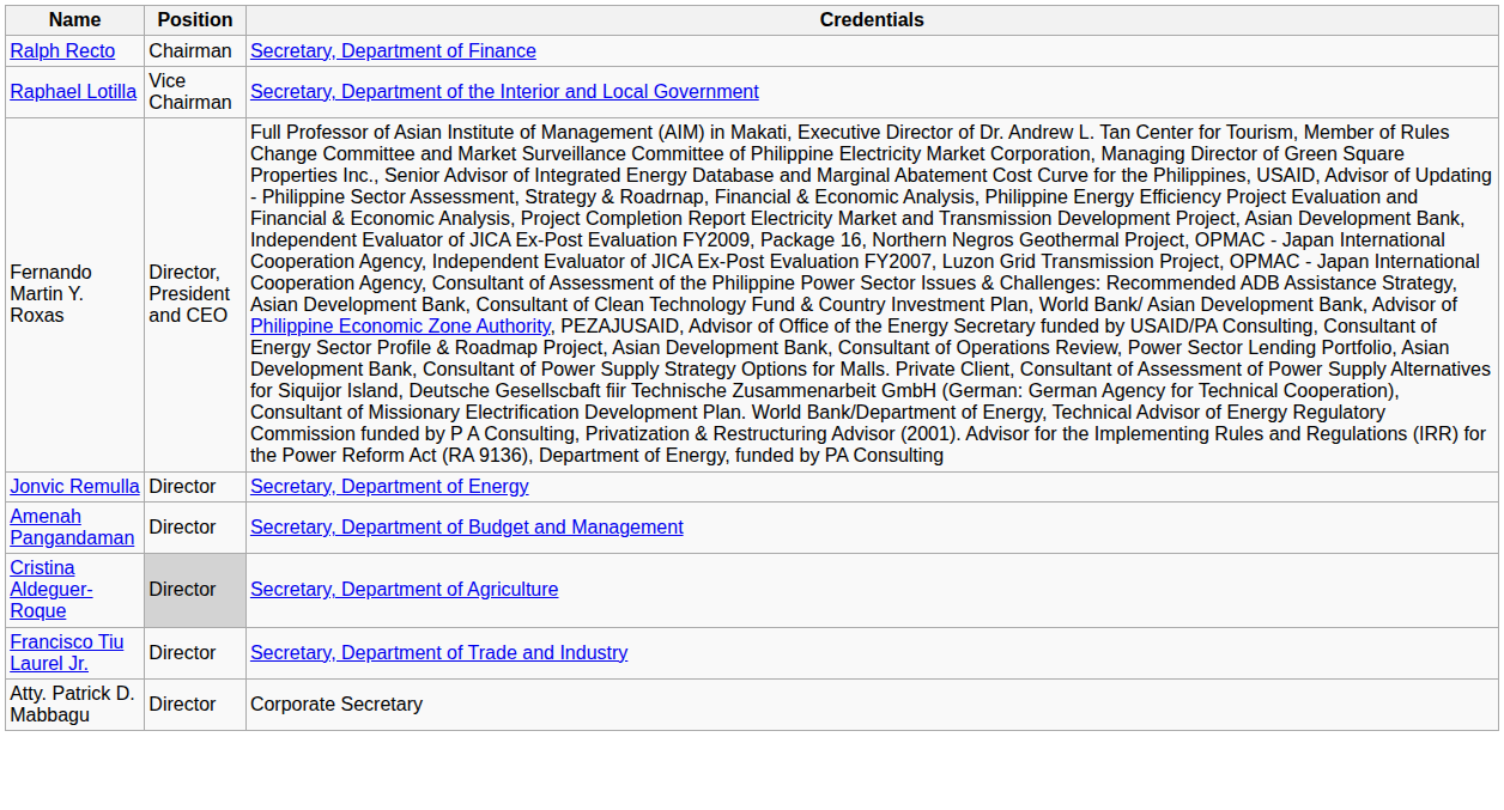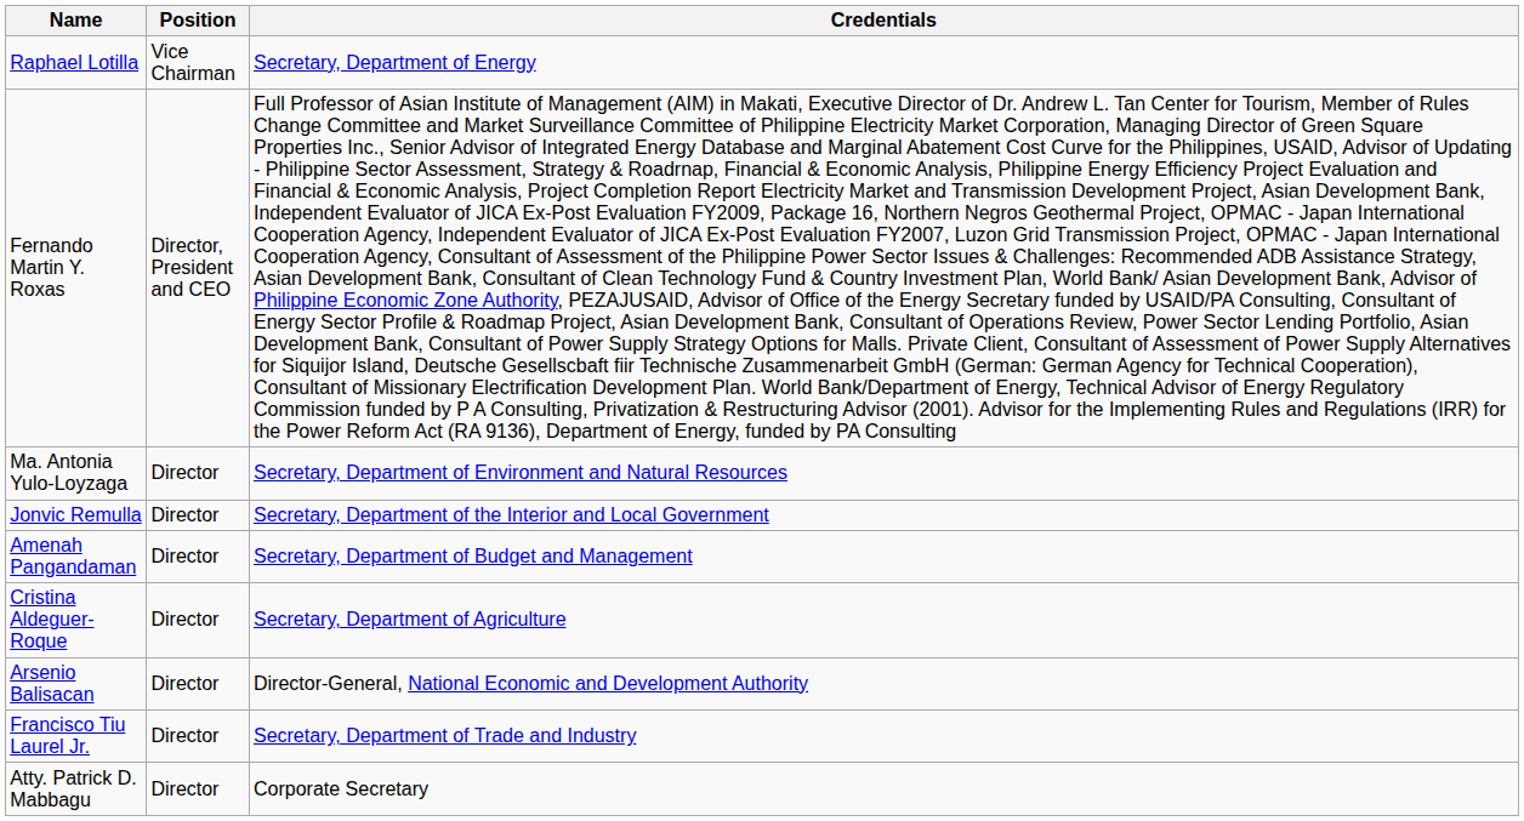 <table class="wikitable">
 <tr>
 <th>Name</th>
 <th>Position</th>
 <th>Credentials</th>
 </tr>
 <tr>
-<td><a href='#'>Ralph Recto</a></td>
-<td>Chairman</td>
-<td><a href='#'>Secretary, Department of Finance</a></td>
-</tr>
-<tr>
 <td><a href='#'>Raphael Lotilla</a></td>
 <td>Vice Chairman</td>
-<td><a href='#'>Secretary, Department of the Interior and Local Government</a></td>
+<td><a href='#'>Secretary, Department of Energy</a></td>
 </tr>
 <tr>
 <td>Fernando Martin Y. Roxas</td>
 <td>Director, President and CEO</td>
 <td>Full Professor of Asian Institute of Management (AIM) in Makati, Executive Director of Dr. Andrew L. Tan Center for Tourism, Member of Rules Change Committee and Market Surveillance Committee of Philippine Electricity Market Corporation, Managing Director of Green Square Properties Inc., Senior Advisor of Integrated Energy Database and Marginal Abatement Cost Curve for the Philippines, USAID, Advisor of Updating - Philippine Sector Assessment, Strategy & Roadrnap, Financial & Economic Analysis, Philippine Energy Efficiency Project Evaluation and Financial & Economic Analysis, Project Completion Report Electricity Market and Transmission Development Project, Asian Development Bank, Independent Evaluator of JICA Ex-Post Evaluation FY2009, Package 16, Northern Negros Geothermal Project, OPMAC - Japan International Cooperation Agency, Independent Evaluator of JICA Ex-Post Evaluation FY2007, Luzon Grid Transmission Project, OPMAC - Japan International Cooperation Agency, Consultant of Assessment of the Philippine Power Sector Issues & Challenges: Recommended ADB Assistance Strategy, Asian Development Bank, Consultant of Clean Technology Fund & Country Investment Plan, World Bank/ Asian Development Bank, Advisor of <a href='#'>Philippine Economic Zone Authority</a>, PEZAJUSAID, Advisor of Office of the Energy Secretary funded by USAID/PA Consulting, Consultant of Energy Sector Profile & Roadmap Project, Asian Development Bank, Consultant of Operations Review, Power Sector Lending Portfolio, Asian Development Bank, Consultant of Power Supply Strategy Options for Malls. Private Client, Consultant of Assessment of Power Supply Alternatives for Siquijor Island, Deutsche Gesellscbaft fiir Technische Zusammenarbeit GmbH (German: German Agency for Technical Cooperation), Consultant of Missionary Electrification Development Plan. World Bank/Department of Energy, Technical Advisor of Energy Regulatory Commission funded by P A Consulting, Privatization & Restructuring Advisor (2001). Advisor for the Implementing Rules and Regulations (IRR) for the Power Reform Act (RA 9136), Department of Energy, funded by PA Consulting</td>
 </tr>
 <tr>
+<td>Ma. Antonia Yulo-Loyzaga</td>
+<td>Director</td>
+<td><a href='#'>Secretary, Department of Environment and Natural Resources</a></td>
+</tr>
+<tr>
 <td><a href='#'>Jonvic Remulla</a></td>
 <td>Director</td>
-<td><a href='#'>Secretary, Department of Energy</a></td>
+<td><a href='#'>Secretary, Department of the Interior and Local Government</a></td>
 </tr>
 <tr>
 <td><a href='#'>Amenah Pangandaman</a></td>
 <td>Director</td>
 <td><a href='#'>Secretary, Department of Budget and Management</a></td>
 </tr>
 <tr>
 <td><a href='#'>Cristina Aldeguer-Roque</a></td>
-<td style="background: lightgrey;">Director</td>
+<td>Director</td>
 <td><a href='#'>Secretary, Department of Agriculture</a></td>
+</tr>
+<tr>
+<td><a href='#'>Arsenio Balisacan</a></td>
+<td>Director</td>
+<td>Director-General, <a href='#'>National Economic and Development Authority</a></td>
 </tr>
 <tr>
 <td><a href='#'>Francisco Tiu Laurel Jr.</a></td>
 <td>Director</td>
 <td><a href='#'>Secretary, Department of Trade and Industry</a></td>
 </tr>
 <tr>
 <td>Atty. Patrick D. Mabbagu</td>
 <td>Director</td>
 <td>Corporate Secretary</td>
 </tr>
 <tr>
 </tr>
 </table>
